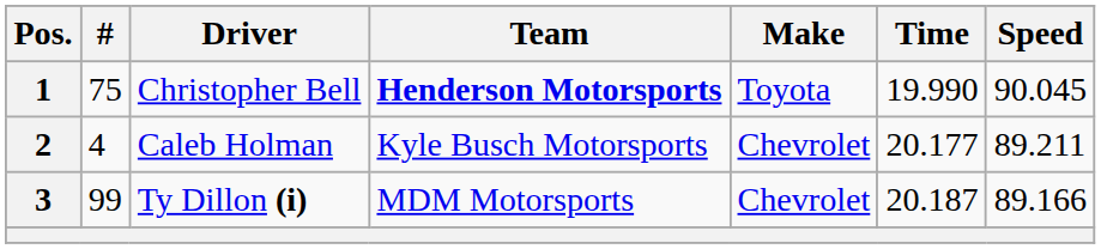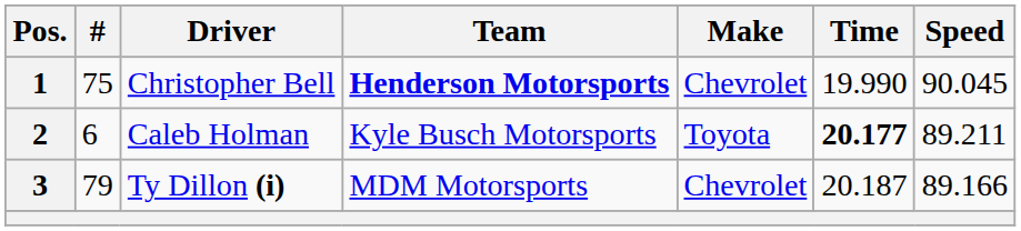 <table class="wikitable" style="font-size:95%">
 <tr>
 <th>Pos.</th>
 <th>#</th>
 <th>Driver</th>
 <th>Team</th>
 <th>Make</th>
 <th>Time</th>
 <th>Speed</th>
 </tr>
 <tr>
 <th>1</th>
 <td>75</td>
 <td><a href='#'>Christopher Bell</a></td>
 <td><strong><a href='#'>Henderson Motorsports</a></strong></td>
-<td><a href='#'>Toyota</a></td>
+<td><a href='#'>Chevrolet</a></td>
 <td>19.990</td>
 <td>90.045</td>
 </tr>
 <tr>
 <th>2</th>
-<td>4</td>
+<td>6</td>
 <td><a href='#'>Caleb Holman</a></td>
 <td><a href='#'>Kyle Busch Motorsports</a></td>
-<td><a href='#'>Chevrolet</a></td>
-<td>20.177</td>
+<td><a href='#'>Toyota</a></td>
+<td><strong>20.177</strong></td>
 <td>89.211</td>
 </tr>
 <tr>
 <th>3</th>
-<td>99</td>
+<td>79</td>
 <td><a href='#'>Ty Dillon</a> <strong>(i)</strong></td>
 <td><a href='#'>MDM Motorsports</a></td>
 <td><a href='#'>Chevrolet</a></td>
 <td>20.187</td>
 <td>89.166</td>
 </tr>
 <tr>
 <th colspan="7"></th>
 </tr>
 </table>
